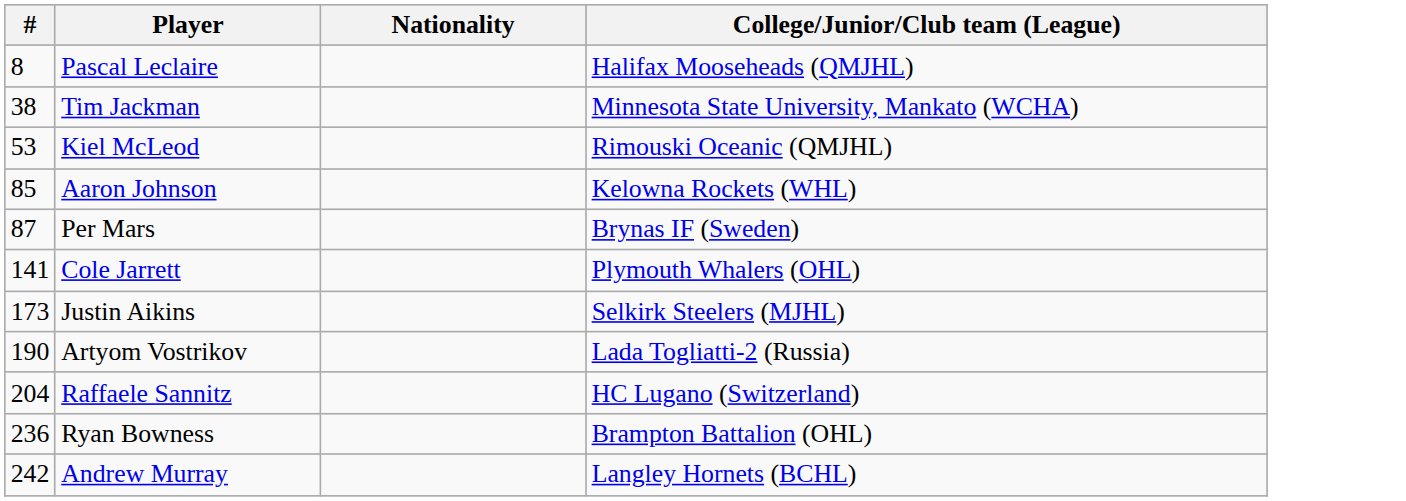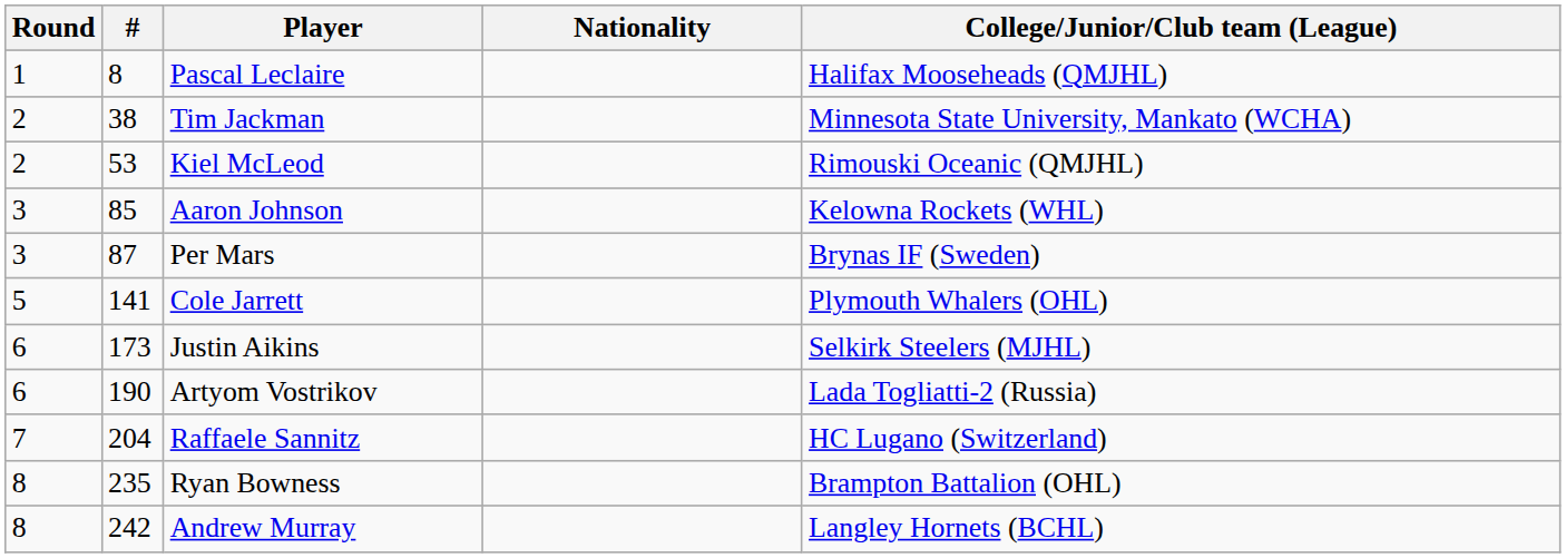 <table class="wikitable">
 <tr align="center">
+<th bgcolor="#DDDDFF" width="4.0%">Round</th>
 <th bgcolor="#DDDDFF" width="4.0%">#</th>
 <th bgcolor="#DDDDFF" width="21.0%">Player</th>
 <th bgcolor="#DDDDFF" width="21.0%">Nationality</th>
 <th bgcolor="#DDDDFF" width="100.0%">College/Junior/Club team (League)</th>
 </tr>
 <tr>
+<td>1</td>
 <td>8</td>
 <td><a href='#'>Pascal Leclaire</a></td>
 <td></td>
 <td><a href='#'>Halifax Mooseheads</a> (<a href='#'>QMJHL</a>)</td>
 </tr>
 <tr>
+<td>2</td>
 <td>38</td>
 <td><a href='#'>Tim Jackman</a></td>
 <td></td>
 <td><a href='#'>Minnesota State University, Mankato</a> (<a href='#'>WCHA</a>)</td>
 </tr>
 <tr>
+<td>2</td>
 <td>53</td>
 <td><a href='#'>Kiel McLeod</a></td>
 <td></td>
 <td><a href='#'>Rimouski Oceanic</a> (QMJHL)</td>
 </tr>
 <tr>
+<td>3</td>
 <td>85</td>
 <td><a href='#'>Aaron Johnson</a></td>
 <td></td>
 <td><a href='#'>Kelowna Rockets</a> (<a href='#'>WHL</a>)</td>
 </tr>
 <tr>
+<td>3</td>
 <td>87</td>
 <td>Per Mars</td>
 <td></td>
 <td><a href='#'>Brynas IF</a> (<a href='#'>Sweden</a>)</td>
 </tr>
 <tr>
+<td>5</td>
 <td>141</td>
 <td><a href='#'>Cole Jarrett</a></td>
 <td></td>
 <td><a href='#'>Plymouth Whalers</a> (<a href='#'>OHL</a>)</td>
 </tr>
 <tr>
+<td>6</td>
 <td>173</td>
 <td>Justin Aikins</td>
 <td></td>
 <td><a href='#'>Selkirk Steelers</a> (<a href='#'>MJHL</a>)</td>
 </tr>
 <tr>
+<td>6</td>
 <td>190</td>
 <td>Artyom Vostrikov</td>
 <td></td>
 <td><a href='#'>Lada Togliatti-2</a> (Russia)</td>
 </tr>
 <tr>
+<td>7</td>
 <td>204</td>
 <td><a href='#'>Raffaele Sannitz</a></td>
 <td></td>
 <td><a href='#'>HC Lugano</a> (<a href='#'>Switzerland</a>)</td>
 </tr>
 <tr>
-<td>236</td>
+<td>8</td>
+<td>235</td>
 <td>Ryan Bowness</td>
 <td></td>
 <td><a href='#'>Brampton Battalion</a> (OHL)</td>
 </tr>
 <tr>
+<td>8</td>
 <td>242</td>
 <td><a href='#'>Andrew Murray</a></td>
 <td></td>
 <td><a href='#'>Langley Hornets</a> (<a href='#'>BCHL</a>)</td>
 </tr>
 </table>
